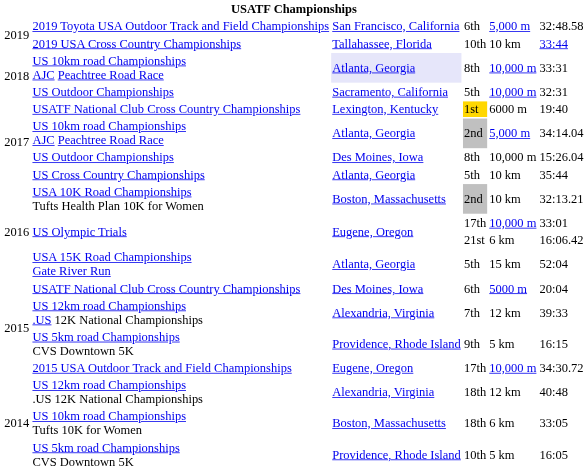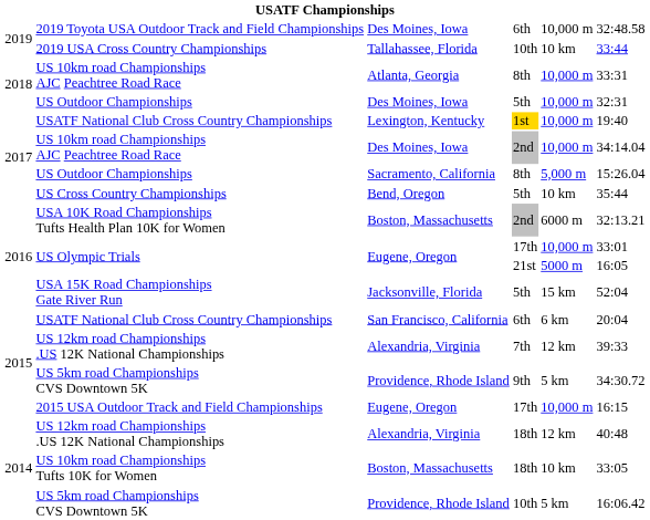 <table>
 <tr>
 <th colspan="6">USATF Championships</th>
 </tr>
 <tr>
 <td rowspan=2>2019</td>
 <td><a href='#'>2019 Toyota USA Outdoor Track and Field Championships</a></td>
-<td><a href='#'>San Francisco, California</a></td>
+<td><a href='#'>Des Moines, Iowa</a></td>
 <td>6th</td>
-<td><a href='#'>5,000 m</a></td>
+<td>10,000 m</td>
 <td>32:48.58</td>
 </tr>
 <tr>
 <td><a href='#'>2019 USA Cross Country Championships</a></td>
 <td><a href='#'>Tallahassee, Florida</a></td>
 <td>10th</td>
 <td>10 km</td>
 <td><a href='#'>33:44</a></td>
 </tr>
 <tr>
 <td Rowspan=2>2018</td>
 <td><a href='#'>US 10km road Championships</a><br><a href='#'>AJC</a> <a href='#'>Peachtree Road Race</a></td>
-<td style="background: lavender;"><a href='#'>Atlanta, Georgia</a></td>
+<td><a href='#'>Atlanta, Georgia</a></td>
 <td>8th</td>
 <td><a href='#'>10,000 m</a></td>
 <td>33:31</td>
 </tr>
 <tr>
 <td><a href='#'>US Outdoor Championships</a></td>
-<td><a href='#'>Sacramento, California</a></td>
+<td><a href='#'>Des Moines, Iowa</a></td>
 <td>5th</td>
 <td><a href='#'>10,000 m</a></td>
 <td>32:31</td>
 </tr>
 <tr>
 <td Rowspan=4>2017</td>
 <td><a href='#'>USATF National Club Cross Country Championships</a></td>
 <td><a href='#'>Lexington, Kentucky</a></td>
 <td bgcolor="gold">1st</td>
-<td>6000 m</td>
+<td><a href='#'>10,000 m</a></td>
 <td>19:40</td>
 </tr>
 <tr>
 <td><a href='#'>US 10km road Championships</a><br><a href='#'>AJC</a> <a href='#'>Peachtree Road Race</a></td>
-<td><a href='#'>Atlanta, Georgia</a></td>
+<td><a href='#'>Des Moines, Iowa</a></td>
 <td bgcolor="silver">2nd</td>
-<td><a href='#'>5,000 m</a></td>
+<td><a href='#'>10,000 m</a></td>
 <td>34:14.04</td>
 </tr>
 <tr>
 <td><a href='#'>US Outdoor Championships</a></td>
-<td><a href='#'>Des Moines, Iowa</a></td>
+<td><a href='#'>Sacramento, California</a></td>
 <td>8th</td>
-<td>10,000 m</td>
+<td><a href='#'>5,000 m</a></td>
 <td>15:26.04</td>
 </tr>
 <tr>
 <td><a href='#'>US Cross Country Championships</a></td>
-<td><a href='#'>Atlanta, Georgia</a></td>
+<td><a href='#'>Bend, Oregon</a></td>
 <td>5th</td>
 <td>10 km</td>
 <td>35:44</td>
 </tr>
 <tr>
 <td Rowspan=4>2016</td>
 <td><a href='#'>USA 10K Road Championships</a><br> Tufts Health Plan 10K for Women</td>
 <td><a href='#'>Boston, Massachusetts</a></td>
 <td bgcolor="silver">2nd</td>
-<td>10 km</td>
+<td>6000 m</td>
 <td>32:13.21</td>
 </tr>
 <tr>
 <td Rowspan=2><a href='#'>US Olympic Trials</a></td>
 <td Rowspan=2><a href='#'>Eugene, Oregon</a></td>
 <td>17th</td>
 <td><a href='#'>10,000 m</a></td>
 <td>33:01</td>
 </tr>
 <tr>
 <td>21st</td>
-<td>6 km</td>
-<td>16:06.42</td>
+<td><a href='#'>5000 m</a></td>
+<td>16:05</td>
 </tr>
 <tr>
 <td><a href='#'>USA 15K Road Championships</a><br><a href='#'>Gate River Run</a></td>
-<td><a href='#'>Atlanta, Georgia</a></td>
+<td><a href='#'>Jacksonville, Florida</a></td>
 <td>5th</td>
 <td>15 km</td>
 <td>52:04</td>
 </tr>
 <tr>
 <td Rowspan=4>2015</td>
 <td><a href='#'>USATF National Club Cross Country Championships</a></td>
-<td><a href='#'>Des Moines, Iowa</a></td>
+<td><a href='#'>San Francisco, California</a></td>
 <td>6th</td>
-<td><a href='#'>5000 m</a></td>
+<td>6 km</td>
 <td>20:04</td>
 </tr>
 <tr>
 <td><a href='#'>US 12km road Championships</a><br><a href='#'>.US</a> 12K National Championships</td>
 <td><a href='#'>Alexandria, Virginia</a></td>
 <td>7th</td>
 <td>12 km</td>
 <td>39:33</td>
 </tr>
 <tr>
 <td><a href='#'>US 5km road Championships</a><br>CVS Downtown 5K</td>
 <td><a href='#'>Providence, Rhode Island</a></td>
 <td>9th</td>
 <td>5 km</td>
-<td>16:15</td>
+<td>34:30.72</td>
 </tr>
 <tr>
 <td><a href='#'>2015 USA Outdoor Track and Field Championships</a></td>
 <td><a href='#'>Eugene, Oregon</a></td>
 <td>17th</td>
 <td><a href='#'>10,000 m</a></td>
-<td>34:30.72</td>
+<td>16:15</td>
 </tr>
 <tr>
 <td Rowspan=3>2014</td>
 <td><a href='#'>US 12km road Championships</a><br>.US 12K National Championships</td>
 <td><a href='#'>Alexandria, Virginia</a></td>
 <td>18th</td>
 <td>12 km</td>
 <td>40:48</td>
 </tr>
 <tr>
 <td><a href='#'>US 10km road Championships</a><br>Tufts 10K for Women</td>
 <td><a href='#'>Boston, Massachusetts</a></td>
 <td>18th</td>
-<td>6 km</td>
+<td>10 km</td>
 <td>33:05</td>
 </tr>
 <tr>
 <td><a href='#'>US 5km road Championships</a><br>CVS Downtown 5K</td>
 <td><a href='#'>Providence, Rhode Island</a></td>
 <td>10th</td>
 <td>5 km</td>
-<td>16:05</td>
+<td>16:06.42</td>
 </tr>
 <tr>
 </tr>
 </table>
